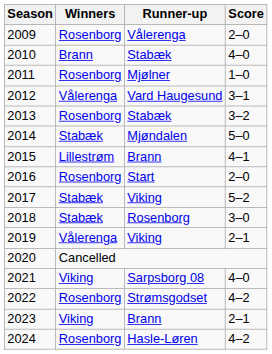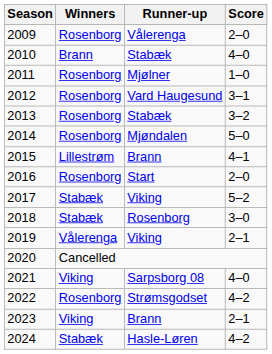 <table class="wikitable">
 <tr ---- align="center" style="background-color:#ddd;">
 <th>Season</th>
 <th>Winners</th>
 <th>Runner-up</th>
 <th>Score</th>
 </tr>
 <tr>
 <td>2009</td>
 <td><a href='#'>Rosenborg</a></td>
 <td><a href='#'>Vålerenga</a></td>
 <td>2–0</td>
 </tr>
 <tr>
 <td>2010</td>
 <td><a href='#'>Brann</a></td>
 <td><a href='#'>Stabæk</a></td>
 <td>4–0</td>
 </tr>
 <tr>
 <td>2011</td>
 <td><a href='#'>Rosenborg</a></td>
 <td><a href='#'>Mjølner</a></td>
 <td>1–0</td>
 </tr>
 <tr>
 <td>2012</td>
-<td><a href='#'>Vålerenga</a></td>
+<td><a href='#'>Rosenborg</a></td>
 <td><a href='#'>Vard Haugesund</a></td>
 <td>3–1</td>
 </tr>
 <tr>
 <td>2013</td>
 <td><a href='#'>Rosenborg</a></td>
 <td><a href='#'>Stabæk</a></td>
 <td>3–2 </td>
 </tr>
 <tr>
 <td>2014</td>
-<td><a href='#'>Stabæk</a></td>
+<td><a href='#'>Rosenborg</a></td>
 <td><a href='#'>Mjøndalen</a></td>
 <td>5–0</td>
 </tr>
 <tr>
 <td>2015</td>
 <td><a href='#'>Lillestrøm</a></td>
 <td><a href='#'>Brann</a></td>
 <td>4–1</td>
 </tr>
 <tr>
 <td>2016</td>
 <td><a href='#'>Rosenborg</a></td>
 <td><a href='#'>Start</a></td>
 <td>2–0</td>
 </tr>
 <tr>
 <td>2017</td>
 <td><a href='#'>Stabæk</a></td>
 <td><a href='#'>Viking</a></td>
 <td>5–2</td>
 </tr>
 <tr>
 <td>2018</td>
 <td><a href='#'>Stabæk</a></td>
 <td><a href='#'>Rosenborg</a></td>
 <td>3–0</td>
 </tr>
 <tr>
 <td>2019</td>
 <td><a href='#'>Vålerenga</a></td>
 <td><a href='#'>Viking</a></td>
 <td>2–1</td>
 </tr>
 <tr>
 <td>2020</td>
 <td colspan="3">Cancelled</td>
 </tr>
 <tr>
 <td>2021</td>
 <td><a href='#'>Viking</a></td>
 <td><a href='#'>Sarpsborg 08</a></td>
 <td>4–0</td>
 </tr>
 <tr>
 <td>2022</td>
 <td><a href='#'>Rosenborg</a></td>
 <td><a href='#'>Strømsgodset</a></td>
 <td>4–2</td>
 </tr>
 <tr>
 <td>2023</td>
 <td><a href='#'>Viking</a></td>
 <td><a href='#'>Brann</a></td>
 <td>2–1</td>
 </tr>
 <tr>
 <td>2024</td>
-<td><a href='#'>Rosenborg</a></td>
+<td><a href='#'>Stabæk</a></td>
 <td><a href='#'>Hasle-Løren</a></td>
 <td>4–2</td>
 </tr>
 </table>
